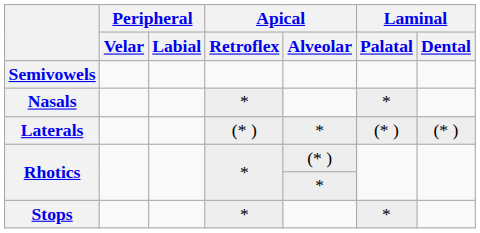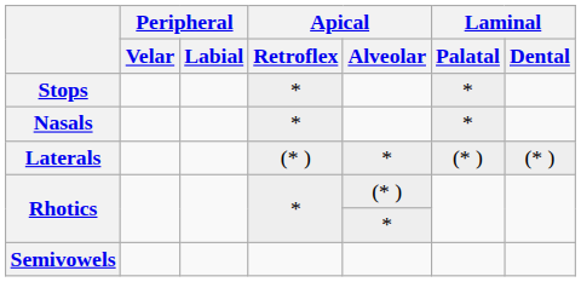 <table class="wikitable" style="text-align: center;">
 <tr>
 <th rowspan="2"></th>
 <th colspan="2"><a href='#'>Peripheral</a></th>
 <th colspan="2"><a href='#'>Apical</a></th>
 <th colspan="2"><a href='#'>Laminal</a></th>
 </tr>
 <tr>
 <th><a href='#'>Velar</a></th>
 <th><a href='#'>Labial</a></th>
 <th><a href='#'>Retroflex</a></th>
 <th><a href='#'>Alveolar</a></th>
 <th><a href='#'>Palatal</a></th>
 <th><a href='#'>Dental</a></th>
 </tr>
 <tr>
-<th><a href='#'>Semivowels</a></th>
-<td></td>
+<th><a href='#'>Stops</a></th>
 <td> </td>
-<td></td>
-<td></td>
 <td> </td>
-<td></td>
+<td style="background: #eee;">* </td>
+<td> </td>
+<td style="background: #eee;">* </td>
+<td> </td>
 </tr>
 <tr>
 <th><a href='#'>Nasals</a></th>
 <td> </td>
 <td> </td>
 <td style="background: #eee;">* </td>
 <td> </td>
 <td style="background: #eee;">* </td>
 <td> </td>
 </tr>
 <tr>
 <th><a href='#'>Laterals</a></th>
 <td></td>
 <td></td>
 <td style="background: #eee;">(* )</td>
 <td style="background: #eee;">* </td>
 <td style="background: #eee;">(* )</td>
 <td style="background: #eee;">(* )</td>
 </tr>
 <tr>
 <th rowspan="2"><a href='#'>Rhotics</a></th>
 <td rowspan="2"></td>
 <td rowspan="2"></td>
 <td rowspan="2" style="background: #eee;">* </td>
 <td style="background: #eee;">(* )</td>
 <td rowspan="2"></td>
 <td rowspan="2"></td>
 </tr>
 <tr>
 <td style="background: #eee;">* </td>
 </tr>
 <tr>
-<th><a href='#'>Stops</a></th>
+<th><a href='#'>Semivowels</a></th>
+<td></td>
 <td> </td>
+<td></td>
+<td></td>
 <td> </td>
-<td style="background: #eee;">* </td>
-<td> </td>
-<td style="background: #eee;">* </td>
-<td> </td>
+<td></td>
 </tr>
 </table>
